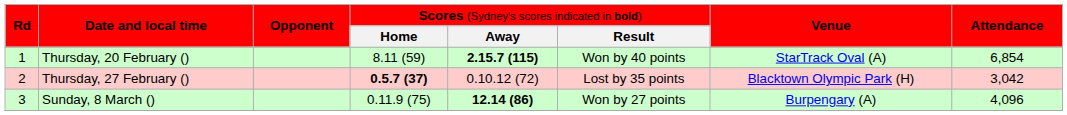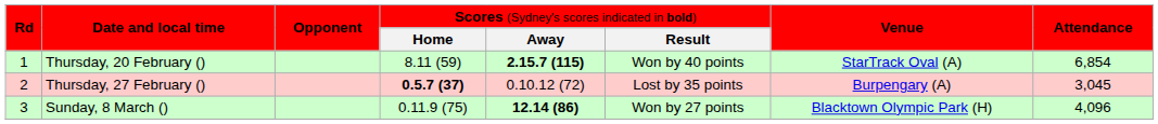 <table class="wikitable" style="font-size:90%; text-align:center; width: 90%; margin-left: auto; margin-right: auto;">
 <tr style="background:#FF0000;" >
 <td rowspan=2><span><strong>Rd</strong> </span></td>
 <td rowspan=2><span><strong>Date and local time</strong></span></td>
 <td rowspan=2><span><strong>Opponent</strong></span></td>
 <td colspan=3><span><strong>Scores</strong> <small>(Sydney's scores indicated in <strong>bold</strong>)</small></span></td>
 <td rowspan=2><span><strong>Venue</strong></span></td>
 <td rowspan=2><span><strong>Attendance</strong></span></td>
 </tr>
 <tr>
 <th><span>Home</span></th>
 <th><span>Away</span></th>
 <th><span>Result</span></th>
 </tr>
 <tr style="background:#cfc;">
 <td>1</td>
 <td align=left>Thursday, 20 February ()</td>
 <td align=left></td>
 <td>8.11 (59)</td>
 <td><strong>2.15.7 (115)</strong></td>
 <td>Won by 40 points</td>
 <td><a href='#'>StarTrack Oval</a> (A)</td>
 <td>6,854</td>
 </tr>
 <tr style="background:#fcc;">
 <td>2</td>
 <td align=left>Thursday, 27 February ()</td>
 <td align=left></td>
 <td><strong>0.5.7 (37)</strong></td>
 <td>0.10.12 (72)</td>
 <td>Lost by 35 points</td>
-<td><a href='#'>Blacktown Olympic Park</a> (H)</td>
-<td>3,042</td>
+<td><a href='#'>Burpengary</a> (A)</td>
+<td>3,045</td>
 </tr>
 <tr style="background:#cfc;">
 <td>3</td>
 <td align=left>Sunday, 8 March ()</td>
 <td align=left></td>
 <td>0.11.9 (75)</td>
 <td><strong>12.14 (86)</strong></td>
 <td>Won by 27 points</td>
-<td><a href='#'>Burpengary</a> (A)</td>
+<td><a href='#'>Blacktown Olympic Park</a> (H)</td>
 <td>4,096</td>
 </tr>
 <tr>
 </tr>
 </table>
